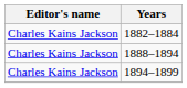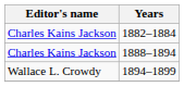 <table class="wikitable">
 <tr>
 <th>Editor's name</th>
 <th>Years</th>
 </tr>
 <tr>
 <td><a href='#'>Charles Kains Jackson</a></td>
 <td>1882–1884</td>
 </tr>
 <tr>
 <td><a href='#'>Charles Kains Jackson</a></td>
 <td>1888–1894</td>
 </tr>
 <tr>
-<td><a href='#'>Charles Kains Jackson</a></td>
+<td>Wallace L. Crowdy</td>
 <td>1894–1899</td>
 </tr>
 <tr>
 </tr>
 </table>
